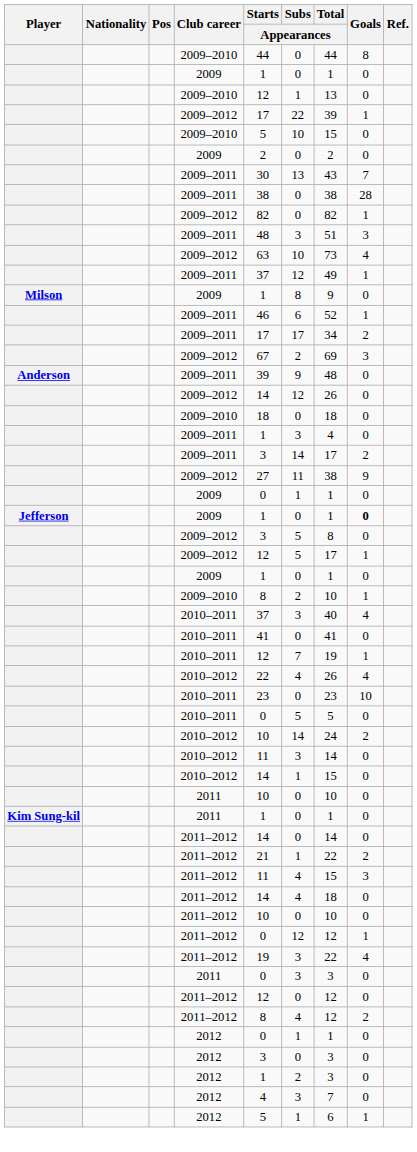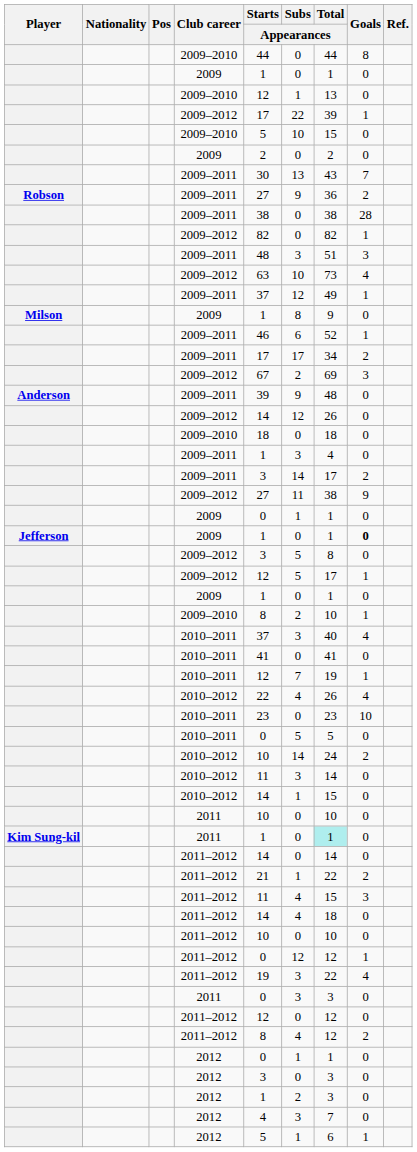 <table class="wikitable sortable plainrowheaders" style="text-align:center;">
 <tr>
 <th scope=col rowspan="2">Player</th>
 <th scope=col rowspan="2">Nationality</th>
 <th scope=col rowspan="2">Pos</th>
 <th scope=col rowspan="2">Club career</th>
 <th scope=col>Starts</th>
 <th scope=col>Subs</th>
 <th scope=col>Total</th>
 <th rowspan="2" scope=col>Goals</th>
 <th scope="col" rowspan="2" class="unsortable">Ref.</th>
 </tr>
 <tr class=unsortable>
 <th scope=col colspan="3">Appearances</th>
 </tr>
 <tr>
 <th scope=row></th>
 <td align="left"></td>
 <td></td>
 <td>2009–2010</td>
 <td>44</td>
 <td>0</td>
 <td>44</td>
 <td>8</td>
 <td></td>
 </tr>
 <tr>
 <th scope=row></th>
 <td align="left"></td>
 <td></td>
 <td>2009</td>
 <td>1</td>
 <td>0</td>
 <td>1</td>
 <td>0</td>
 <td></td>
 </tr>
 <tr>
 <th scope=row></th>
 <td align="left"></td>
 <td></td>
 <td>2009–2010</td>
 <td>12</td>
 <td>1</td>
 <td>13</td>
 <td>0</td>
 <td></td>
 </tr>
 <tr>
 <th scope=row></th>
 <td align="left"></td>
 <td></td>
 <td>2009–2012</td>
 <td>17</td>
 <td>22</td>
 <td>39</td>
 <td>1</td>
 <td></td>
 </tr>
 <tr>
 <th scope=row></th>
 <td align="left"></td>
 <td></td>
 <td>2009–2010</td>
 <td>5</td>
 <td>10</td>
 <td>15</td>
 <td>0</td>
 <td></td>
 </tr>
 <tr>
 <th scope=row></th>
 <td align="left"></td>
 <td></td>
 <td>2009</td>
 <td>2</td>
 <td>0</td>
 <td>2</td>
 <td>0</td>
 <td></td>
 </tr>
 <tr>
 <th scope=row></th>
 <td align="left"></td>
 <td></td>
 <td>2009–2011</td>
 <td>30</td>
 <td>13</td>
 <td>43</td>
 <td>7</td>
+<td></td>
+</tr>
+<tr>
+<th scope=row><a href='#'>Robson</a></th>
+<td align="left"></td>
+<td></td>
+<td>2009–2011</td>
+<td>27</td>
+<td>9</td>
+<td>36</td>
+<td>2</td>
 <td></td>
 </tr>
 <tr>
 <th scope=row></th>
 <td align="left"></td>
 <td></td>
 <td>2009–2011</td>
 <td>38</td>
 <td>0</td>
 <td>38</td>
 <td>28</td>
 <td></td>
 </tr>
 <tr>
 <th scope=row></th>
 <td align="left"></td>
 <td></td>
 <td>2009–2012</td>
 <td>82</td>
 <td>0</td>
 <td>82</td>
 <td>1</td>
 <td></td>
 </tr>
 <tr>
 <th scope=row></th>
 <td align="left"></td>
 <td></td>
 <td>2009–2011</td>
 <td>48</td>
 <td>3</td>
 <td>51</td>
 <td>3</td>
 <td></td>
 </tr>
 <tr>
 <th scope=row></th>
 <td align="left"></td>
 <td></td>
 <td>2009–2012</td>
 <td>63</td>
 <td>10</td>
 <td>73</td>
 <td>4</td>
 <td></td>
 </tr>
 <tr>
 <th scope=row></th>
 <td align="left"></td>
 <td></td>
 <td>2009–2011</td>
 <td>37</td>
 <td>12</td>
 <td>49</td>
 <td>1</td>
 <td></td>
 </tr>
 <tr>
 <th scope=row><a href='#'>Milson</a></th>
 <td align="left"></td>
 <td></td>
 <td>2009</td>
 <td>1</td>
 <td>8</td>
 <td>9</td>
 <td>0</td>
 <td></td>
 </tr>
 <tr>
 <th scope=row></th>
 <td align="left"></td>
 <td></td>
 <td>2009–2011</td>
 <td>46</td>
 <td>6</td>
 <td>52</td>
 <td>1</td>
 <td></td>
 </tr>
 <tr>
 <th scope=row></th>
 <td align="left"></td>
 <td></td>
 <td>2009–2011</td>
 <td>17</td>
 <td>17</td>
 <td>34</td>
 <td>2</td>
 <td></td>
 </tr>
 <tr>
 <th scope=row></th>
 <td align="left"></td>
 <td></td>
 <td>2009–2012</td>
 <td>67</td>
 <td>2</td>
 <td>69</td>
 <td>3</td>
 <td></td>
 </tr>
 <tr>
 <th scope=row><a href='#'>Anderson</a></th>
 <td align="left"></td>
 <td></td>
 <td>2009–2011</td>
 <td>39</td>
 <td>9</td>
 <td>48</td>
 <td>0</td>
 <td></td>
 </tr>
 <tr>
 <th scope=row></th>
 <td align="left"></td>
 <td></td>
 <td>2009–2012</td>
 <td>14</td>
 <td>12</td>
 <td>26</td>
 <td>0</td>
 <td></td>
 </tr>
 <tr>
 <th scope=row></th>
 <td align="left"></td>
 <td></td>
 <td>2009–2010</td>
 <td>18</td>
 <td>0</td>
 <td>18</td>
 <td>0</td>
 <td></td>
 </tr>
 <tr>
 <th scope=row></th>
 <td align="left"></td>
 <td></td>
 <td>2009–2011</td>
 <td>1</td>
 <td>3</td>
 <td>4</td>
 <td>0</td>
 <td></td>
 </tr>
 <tr>
 <th scope=row></th>
 <td align="left"></td>
 <td></td>
 <td>2009–2011</td>
 <td>3</td>
 <td>14</td>
 <td>17</td>
 <td>2</td>
 <td></td>
 </tr>
 <tr>
 <th scope=row></th>
 <td align="left"></td>
 <td></td>
 <td>2009–2012</td>
 <td>27</td>
 <td>11</td>
 <td>38</td>
 <td>9</td>
 <td></td>
 </tr>
 <tr>
 <th scope=row></th>
 <td align="left"></td>
 <td></td>
 <td>2009</td>
 <td>0</td>
 <td>1</td>
 <td>1</td>
 <td>0</td>
 <td></td>
 </tr>
 <tr>
 <th scope=row><a href='#'>Jefferson</a></th>
 <td align="left"></td>
 <td></td>
 <td>2009</td>
 <td>1</td>
 <td>0</td>
 <td>1</td>
 <td><strong>0</strong></td>
 <td></td>
 </tr>
 <tr>
 <th scope=row></th>
 <td align="left"></td>
 <td></td>
 <td>2009–2012</td>
 <td>3</td>
 <td>5</td>
 <td>8</td>
 <td>0</td>
 <td></td>
 </tr>
 <tr>
 <th scope=row></th>
 <td align="left"></td>
 <td></td>
 <td>2009–2012</td>
 <td>12</td>
 <td>5</td>
 <td>17</td>
 <td>1</td>
 <td></td>
 </tr>
 <tr>
 <th scope=row></th>
 <td align="left"></td>
 <td></td>
 <td>2009</td>
 <td>1</td>
 <td>0</td>
 <td>1</td>
 <td>0</td>
 <td></td>
 </tr>
 <tr>
 <th scope=row></th>
 <td align="left"></td>
 <td></td>
 <td>2009–2010</td>
 <td>8</td>
 <td>2</td>
 <td>10</td>
 <td>1</td>
 <td></td>
 </tr>
 <tr>
 <th scope=row></th>
 <td align="left"></td>
 <td></td>
 <td>2010–2011</td>
 <td>37</td>
 <td>3</td>
 <td>40</td>
 <td>4</td>
 <td></td>
 </tr>
 <tr>
 <th scope=row></th>
 <td align="left"></td>
 <td></td>
 <td>2010–2011</td>
 <td>41</td>
 <td>0</td>
 <td>41</td>
 <td>0</td>
 <td></td>
 </tr>
 <tr>
 <th scope=row></th>
 <td align="left"></td>
 <td></td>
 <td>2010–2011</td>
 <td>12</td>
 <td>7</td>
 <td>19</td>
 <td>1</td>
 <td></td>
 </tr>
 <tr>
 <th scope=row></th>
 <td align="left"></td>
 <td></td>
 <td>2010–2012</td>
 <td>22</td>
 <td>4</td>
 <td>26</td>
 <td>4</td>
 <td></td>
 </tr>
 <tr>
 <th scope=row></th>
 <td align="left"></td>
 <td></td>
 <td>2010–2011</td>
 <td>23</td>
 <td>0</td>
 <td>23</td>
 <td>10</td>
 <td></td>
 </tr>
 <tr>
 <th scope=row></th>
 <td align="left"></td>
 <td></td>
 <td>2010–2011</td>
 <td>0</td>
 <td>5</td>
 <td>5</td>
 <td>0</td>
 <td></td>
 </tr>
 <tr>
 <th scope=row></th>
 <td align="left"></td>
 <td></td>
 <td>2010–2012</td>
 <td>10</td>
 <td>14</td>
 <td>24</td>
 <td>2</td>
 <td></td>
 </tr>
 <tr>
 <th scope=row></th>
 <td align="left"></td>
 <td></td>
 <td>2010–2012</td>
 <td>11</td>
 <td>3</td>
 <td>14</td>
 <td>0</td>
 <td></td>
 </tr>
 <tr>
 <th scope=row></th>
 <td align="left"></td>
 <td></td>
 <td>2010–2012</td>
 <td>14</td>
 <td>1</td>
 <td>15</td>
 <td>0</td>
 <td></td>
 </tr>
 <tr>
 <th scope=row></th>
 <td align="left"></td>
 <td></td>
 <td>2011</td>
 <td>10</td>
 <td>0</td>
 <td>10</td>
 <td>0</td>
 <td></td>
 </tr>
 <tr>
 <th scope=row><a href='#'>Kim Sung-kil</a></th>
 <td align="left"></td>
 <td></td>
 <td>2011</td>
 <td>1</td>
 <td>0</td>
-<td>1</td>
+<td style="background: paleturquoise;">1</td>
 <td>0</td>
 <td></td>
 </tr>
 <tr>
 <th scope=row></th>
 <td align="left"></td>
 <td></td>
 <td>2011–2012</td>
 <td>14</td>
 <td>0</td>
 <td>14</td>
 <td>0</td>
 <td></td>
 </tr>
 <tr>
 <th scope=row></th>
 <td align="left"></td>
 <td></td>
 <td>2011–2012</td>
 <td>21</td>
 <td>1</td>
 <td>22</td>
 <td>2</td>
 <td></td>
 </tr>
 <tr>
 <th scope=row></th>
 <td align="left"></td>
 <td></td>
 <td>2011–2012</td>
 <td>11</td>
 <td>4</td>
 <td>15</td>
 <td>3</td>
 <td></td>
 </tr>
 <tr>
 <th scope=row></th>
 <td align="left"></td>
 <td></td>
 <td>2011–2012</td>
 <td>14</td>
 <td>4</td>
 <td>18</td>
 <td>0</td>
 <td></td>
 </tr>
 <tr>
 <th scope=row></th>
 <td align="left"></td>
 <td></td>
 <td>2011–2012</td>
 <td>10</td>
 <td>0</td>
 <td>10</td>
 <td>0</td>
 <td></td>
 </tr>
 <tr>
 <th scope=row></th>
 <td align="left"></td>
 <td></td>
 <td>2011–2012</td>
 <td>0</td>
 <td>12</td>
 <td>12</td>
 <td>1</td>
 <td></td>
 </tr>
 <tr>
 <th scope=row></th>
 <td align="left"></td>
 <td></td>
 <td>2011–2012</td>
 <td>19</td>
 <td>3</td>
 <td>22</td>
 <td>4</td>
 <td></td>
 </tr>
 <tr>
 <th scope=row></th>
 <td align="left"></td>
 <td></td>
 <td>2011</td>
 <td>0</td>
 <td>3</td>
 <td>3</td>
 <td>0</td>
 <td></td>
 </tr>
 <tr>
 <th scope=row></th>
 <td align="left"></td>
 <td></td>
 <td>2011–2012</td>
 <td>12</td>
 <td>0</td>
 <td>12</td>
 <td>0</td>
 <td></td>
 </tr>
 <tr>
 <th scope=row></th>
 <td align="left"></td>
 <td></td>
 <td>2011–2012</td>
 <td>8</td>
 <td>4</td>
 <td>12</td>
 <td>2</td>
 <td></td>
 </tr>
 <tr>
 <th scope=row></th>
 <td align="left"></td>
 <td></td>
 <td>2012</td>
 <td>0</td>
 <td>1</td>
 <td>1</td>
 <td>0</td>
 <td></td>
 </tr>
 <tr>
 <th scope=row></th>
 <td align="left"></td>
 <td></td>
 <td>2012</td>
 <td>3</td>
 <td>0</td>
 <td>3</td>
 <td>0</td>
 <td></td>
 </tr>
 <tr>
 <th scope=row></th>
 <td align="left"></td>
 <td></td>
 <td>2012</td>
 <td>1</td>
 <td>2</td>
 <td>3</td>
 <td>0</td>
 <td></td>
 </tr>
 <tr>
 <th scope=row></th>
 <td align="left"></td>
 <td></td>
 <td>2012</td>
 <td>4</td>
 <td>3</td>
 <td>7</td>
 <td>0</td>
 <td></td>
 </tr>
 <tr>
 <th scope=row></th>
 <td align="left"></td>
 <td></td>
 <td>2012</td>
 <td>5</td>
 <td>1</td>
 <td>6</td>
 <td>1</td>
 <td></td>
 </tr>
 </table>
